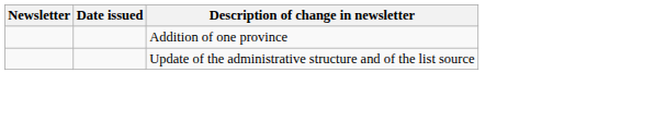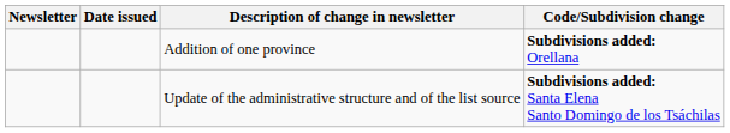 <table class="wikitable">
 <tr>
 <th>Newsletter</th>
 <th>Date issued</th>
 <th>Description of change in newsletter</th>
+<th>Code/Subdivision change</th>
 </tr>
 <tr>
 <td id="I-4"></td>
 <td></td>
 <td>Addition of one province</td>
+<td style=white-space:nowrap><strong>Subdivisions added:</strong><br>  <a href='#'>Orellana</a></td>
 </tr>
 <tr>
 <td id="II-2"></td>
 <td></td>
 <td>Update of the administrative structure and of the list source</td>
+<td style=white-space:nowrap><strong>Subdivisions added:</strong><br>  <a href='#'>Santa Elena</a><br>  <a href='#'>Santo Domingo de los Tsáchilas</a></td>
 </tr>
 </table>
